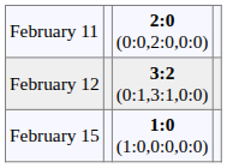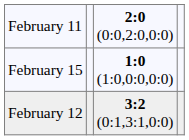 <table bgcolor="#f7f8ff" cellpadding="3" cellspacing="0" border="1" style="font-size: 95%; border: gray solid 1px; border-collapse: collapse;">
 <tr>
 <td>February 11</td>
 <td></td>
 <td align="center"><strong>2:0</strong><br>(0:0,2:0,0:0)</td>
+<td></td>
+</tr>
+<tr>
+<td>February 15</td>
+<td></td>
+<td align="center"><strong>1:0</strong><br>(1:0,0:0,0:0)</td>
 <td></td>
 </tr>
 <tr bgcolor="#EFEFEF">
 <td>February 12</td>
 <td></td>
 <td align="center"><strong>3:2</strong><br>(0:1,3:1,0:0)</td>
 <td></td>
 </tr>
-<tr>
-<td>February 15</td>
-<td></td>
-<td align="center"><strong>1:0</strong><br>(1:0,0:0,0:0)</td>
-<td></td>
-</tr>
 </table>
